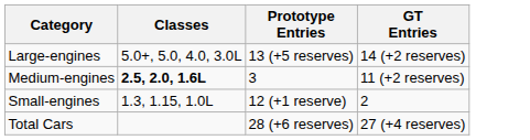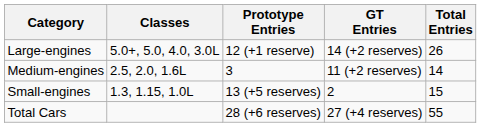 <table class="wikitable" style="font-size: 95%;">
 <tr>
 <th>Category</th>
 <th>Classes</th>
 <th>Prototype<br>Entries</th>
 <th>GT<br>Entries</th>
+<th>Total<br>Entries</th>
 </tr>
 <tr>
 <td>Large-engines</td>
 <td>5.0+, 5.0, 4.0, 3.0L</td>
-<td>13 (+5 reserves)</td>
+<td>12  (+1 reserve)</td>
 <td>14  (+2 reserves)</td>
+<td>26</td>
 </tr>
 <tr>
 <td>Medium-engines</td>
-<td><strong>2.5, 2.0, 1.6L</strong></td>
+<td>2.5, 2.0, 1.6L</td>
 <td>3</td>
 <td>11  (+2 reserves)</td>
+<td>14</td>
 </tr>
 <tr>
 <td>Small-engines</td>
 <td>1.3, 1.15, 1.0L</td>
-<td>12  (+1 reserve)</td>
+<td>13 (+5 reserves)</td>
 <td>2</td>
+<td>15</td>
 </tr>
 <tr>
 <td>Total Cars</td>
 <td></td>
 <td>28 (+6 reserves)</td>
 <td>27 (+4 reserves)</td>
+<td>55</td>
 </tr>
 </table>
